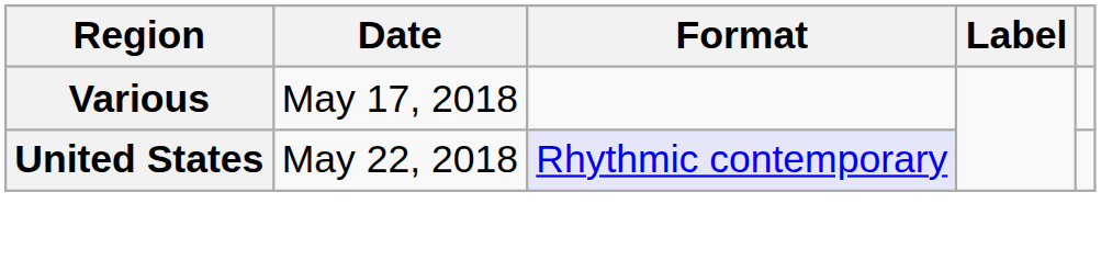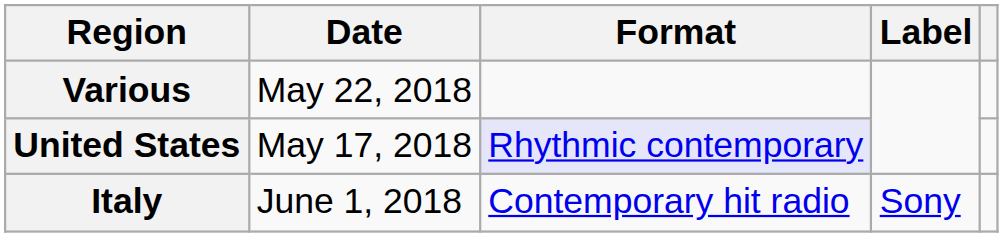 <table class="wikitable plainrowheaders">
 <tr>
 <th>Region</th>
 <th>Date</th>
 <th>Format</th>
 <th>Label</th>
 <th></th>
 </tr>
 <tr>
 <th scope="row">Various</th>
-<td>May 17, 2018</td>
+<td>May 22, 2018</td>
 <td></td>
 <td rowspan="2"></td>
 <td align="center"></td>
 </tr>
 <tr>
 <th scope="row">United States</th>
-<td>May 22, 2018</td>
+<td>May 17, 2018</td>
 <td style="background: lavender;"><a href='#'>Rhythmic contemporary</a></td>
 <td align="center"></td>
 </tr>
+<tr>
+<th scope="row">Italy</th>
+<td>June 1, 2018</td>
+<td><a href='#'>Contemporary hit radio</a></td>
+<td><a href='#'>Sony</a></td>
+<td align="center"></td>
+</tr>
 </table>
